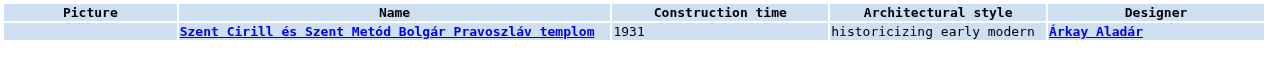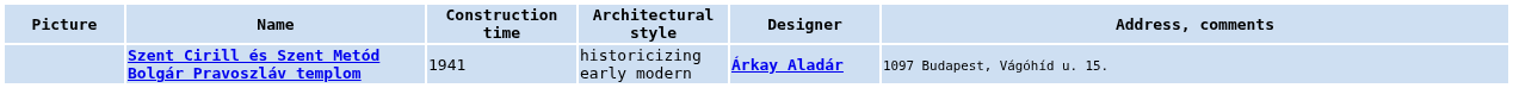 <table width="100%">
 <tr>
 <th bgcolor="#CEDFF2" width="8%">Picture</th>
 <th bgcolor="#CEDFF2" width="20%">Name</th>
 <th bgcolor="#CEDFF2" width="10%">Construction time</th>
 <th bgcolor="#CEDFF2" width="10%">Architectural style</th>
 <th bgcolor="#CEDFF2" width="10%">Designer</th>
+<th bgcolor="#CEDFF2" width="42%">Address, comments</th>
 </tr>
 <tr>
 <td bgcolor="#CEDFF2"></td>
 <td bgcolor="#CEDFF2"><strong><a href='#'>Szent Cirill és Szent Metód Bolgár Pravoszláv templom</a></strong></td>
-<td bgcolor="#CEDFF2">1931</td>
+<td bgcolor="#CEDFF2">1941</td>
 <td bgcolor="#CEDFF2">historicizing early modern</td>
 <td bgcolor="#CEDFF2"><strong><a href='#'>Árkay Aladár</a></strong></td>
+<td bgcolor="#CEDFF2"><small>1097 Budapest, Vágóhíd u. 15. </small></td>
 </tr>
 </table>
